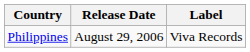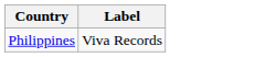 <table class="wikitable">
 <tr>
 <th>Country</th>
-<th>Release Date</th>
 <th>Label</th>
 </tr>
 <tr>
 <td><a href='#'>Philippines</a></td>
-<td>August 29, 2006</td>
 <td>Viva Records</td>
 </tr>
 </table>
